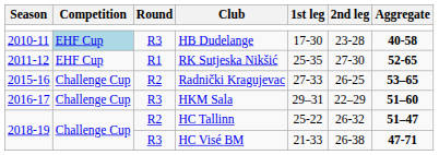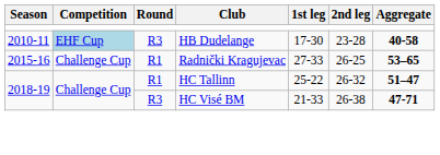 <table class="wikitable">
 <tr>
 <th>Season</th>
 <th>Competition</th>
 <th>Round</th>
 <th>Club</th>
 <th>1st leg</th>
 <th>2nd leg</th>
 <th>Aggregate</th>
 </tr>
 <tr>
 <td colspan="7" bgcolor=white></td>
 </tr>
 <tr>
 <td><a href='#'>2010-11</a></td>
 <td style="background: lightblue;"><a href='#'>EHF Cup</a></td>
 <td style="text-align:center;"><a href='#'>R3</a></td>
 <td> <a href='#'>HB Dudelange</a></td>
 <td style="text-align:center;">17-30</td>
 <td style="text-align:center;">23-28</td>
 <td style="text-align:center;"><strong>40-58</strong></td>
 </tr>
 <tr>
-<td><a href='#'>2011-12</a></td>
-<td><a href='#'>EHF Cup</a></td>
-<td style="text-align:center;"><a href='#'>R1</a></td>
-<td> <a href='#'>RK Sutjeska Nikšić</a></td>
-<td style="text-align:center;">25-35</td>
-<td style="text-align:center;">27-30</td>
-<td style="text-align:center;"><strong>52-65</strong></td>
-</tr>
-<tr>
 <td><a href='#'>2015-16</a></td>
 <td><a href='#'>Challenge Cup</a></td>
-<td style="text-align:center;"><a href='#'>R2</a></td>
+<td style="text-align:center;"><a href='#'>R1</a></td>
 <td> <a href='#'>Radnički Kragujevac</a></td>
 <td style="text-align:center;">27-33</td>
 <td style="text-align:center;">26-25</td>
 <td style="text-align:center;"><strong>53–65</strong></td>
 </tr>
 <tr>
-<td><a href='#'>2016-17</a></td>
-<td><a href='#'>Challenge Cup</a></td>
-<td style="text-align:center;"><a href='#'>R3</a></td>
-<td> <a href='#'>HKM Sala</a></td>
-<td style="text-align:center;">29–31</td>
-<td style="text-align:center;">22–29</td>
-<td style="text-align:center;"><strong>51–60</strong></td>
-</tr>
-<tr>
 <td rowspan="2"><a href='#'>2018-19</a></td>
 <td rowspan="2"><a href='#'>Challenge Cup</a></td>
-<td style="text-align:center;"><a href='#'>R2</a></td>
+<td style="text-align:center;"><a href='#'>R1</a></td>
 <td> <a href='#'>HC Tallinn</a></td>
 <td style="text-align:center;">25-22</td>
 <td style="text-align:center;">26-32</td>
 <td style="text-align:center;"><strong>51–47</strong></td>
 </tr>
 <tr>
 <td style="text-align:center;"><a href='#'>R3</a></td>
 <td> <a href='#'>HC Visé BM</a></td>
 <td style="text-align:center;">21-33</td>
 <td style="text-align:center;">26-38</td>
 <td style="text-align:center;"><strong>47-71</strong></td>
 </tr>
 </table>
